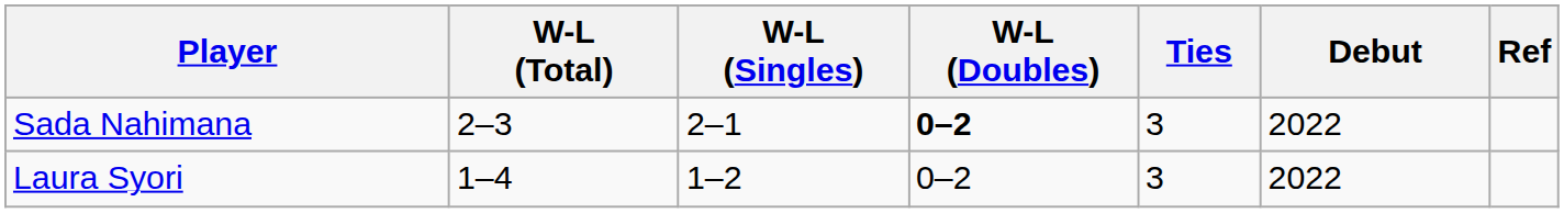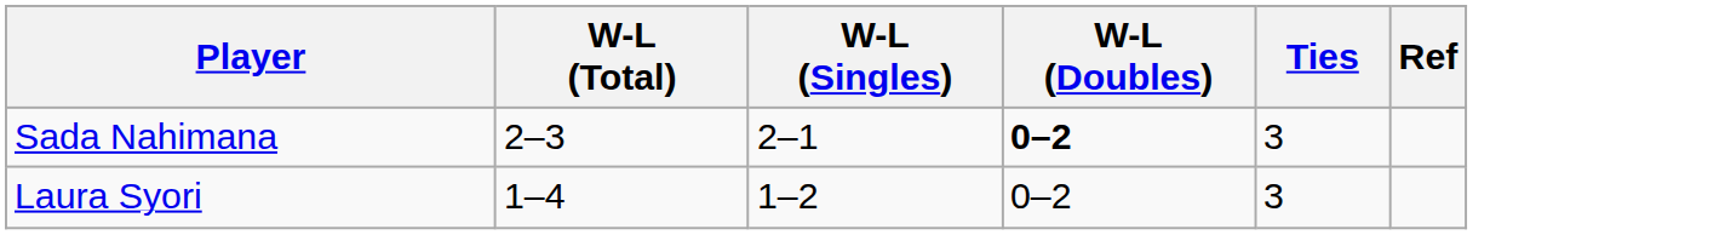 <table class="wikitable sortable" style=font-size:97%>
 <tr>
 <th width=200><a href='#'>Player</a></th>
 <th width=100>W-L<br>(Total)</th>
 <th width=100>W-L<br>(<a href='#'>Singles</a>)</th>
 <th width=100>W-L<br>(<a href='#'>Doubles</a>)</th>
 <th width=50><a href='#'>Ties</a></th>
-<th width=100>Debut</th>
 <th>Ref</th>
 </tr>
 <tr>
 <td><a href='#'>Sada Nahimana</a></td>
 <td>2–3</td>
 <td>2–1</td>
 <td><strong>0–2</strong></td>
 <td>3</td>
-<td>2022</td>
 <td></td>
 </tr>
 <tr>
 <td><a href='#'>Laura Syori</a></td>
 <td>1–4</td>
 <td>1–2</td>
 <td>0–2</td>
 <td>3</td>
-<td>2022</td>
 <td></td>
 </tr>
 </table>
